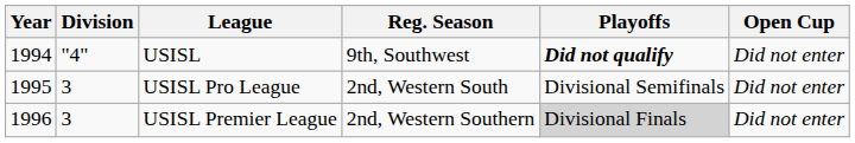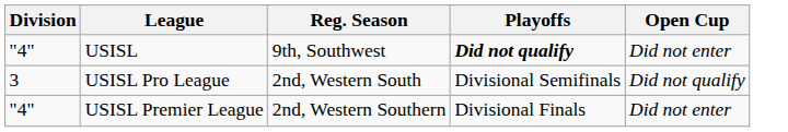 <table class="wikitable">
 <tr>
-<th>Year</th>
 <th>Division</th>
 <th>League</th>
 <th>Reg. Season</th>
 <th>Playoffs</th>
 <th>Open Cup</th>
 </tr>
 <tr>
-<td>1994</td>
 <td>"4"</td>
 <td>USISL</td>
 <td>9th, Southwest</td>
 <td><strong><em>Did not qualify</em></strong></td>
 <td><em>Did not enter</em></td>
 </tr>
 <tr>
-<td>1995</td>
 <td>3</td>
 <td>USISL Pro League</td>
 <td>2nd, Western South</td>
 <td>Divisional Semifinals</td>
-<td><em>Did not enter</em></td>
+<td><em>Did not qualify</em></td>
 </tr>
 <tr>
-<td>1996</td>
-<td>3</td>
+<td>"4"</td>
 <td>USISL Premier League</td>
 <td>2nd, Western Southern</td>
-<td style="background: lightgrey;">Divisional Finals</td>
+<td>Divisional Finals</td>
 <td><em>Did not enter</em></td>
 </tr>
 </table>
